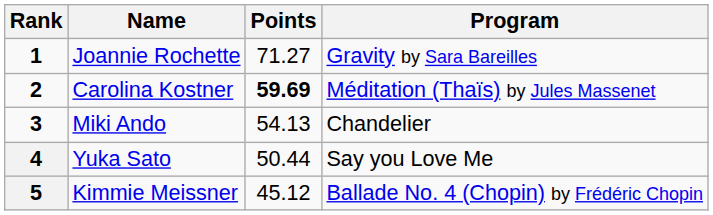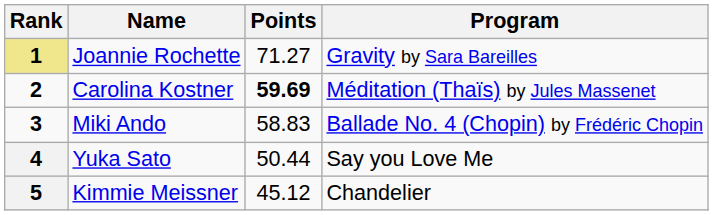 <table class="wikitable">
 <tr>
 <th>Rank</th>
 <th>Name</th>
 <th>Points</th>
 <th>Program</th>
 </tr>
 <tr>
-<td align="center"><strong>1</strong></td>
+<td align="center" style="background: khaki;"><strong>1</strong></td>
 <td> <a href='#'>Joannie Rochette</a></td>
 <td align="center">71.27</td>
 <td><a href='#'>Gravity</a> <small> by <a href='#'>Sara Bareilles</a> </small></td>
 </tr>
 <tr>
 <td align="center"><strong>2</strong></td>
 <td> <a href='#'>Carolina Kostner</a></td>
 <td align="center"><strong>59.69</strong></td>
 <td><a href='#'>Méditation (Thaïs)</a> <small> by <a href='#'>Jules Massenet</a> </small></td>
 </tr>
 <tr>
 <td align="center"><strong>3</strong></td>
 <td> <a href='#'>Miki Ando</a></td>
-<td align="center">54.13</td>
-<td>Chandelier</td>
+<td align="center">58.83</td>
+<td><a href='#'>Ballade No. 4 (Chopin)</a> <small>by <a href='#'>Frédéric Chopin</a></small></td>
 </tr>
 <tr>
 <th>4</th>
 <td> <a href='#'>Yuka Sato</a></td>
 <td align="center">50.44</td>
 <td>Say you Love Me</td>
 </tr>
 <tr>
 <th>5</th>
 <td> <a href='#'>Kimmie Meissner</a></td>
 <td align="center">45.12</td>
-<td><a href='#'>Ballade No. 4 (Chopin)</a> <small>by <a href='#'>Frédéric Chopin</a></small></td>
+<td>Chandelier</td>
 </tr>
 </table>
